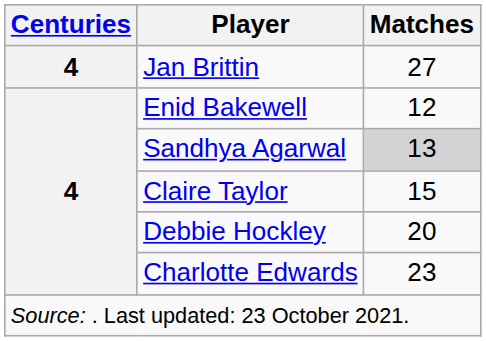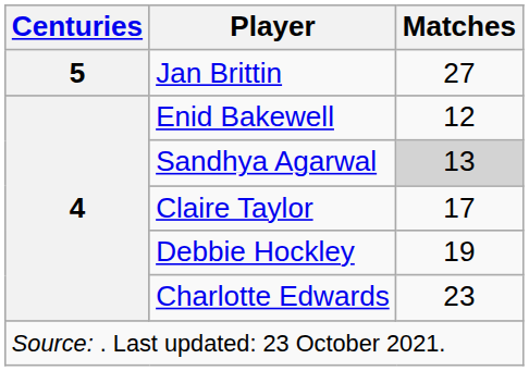 <table class="wikitable">
 <tr>
 <th><a href='#'>Centuries</a></th>
 <th>Player</th>
 <th>Matches</th>
 </tr>
 <tr>
-<th>4</th>
+<th>5</th>
 <td> <a href='#'>Jan Brittin</a></td>
 <td align="center">27</td>
 </tr>
 <tr>
 <th rowspan=5 valign="middle">4</th>
 <td> <a href='#'>Enid Bakewell</a></td>
 <td align="center">12</td>
 </tr>
 <tr>
 <td> <a href='#'>Sandhya Agarwal</a></td>
 <td align="center" style="background: lightgrey;">13</td>
 </tr>
 <tr>
 <td> <a href='#'>Claire Taylor</a></td>
-<td align="center">15</td>
+<td align="center">17</td>
 </tr>
 <tr>
 <td> <a href='#'>Debbie Hockley</a></td>
-<td align="center">20</td>
+<td align="center">19</td>
 </tr>
 <tr>
 <td> <a href='#'>Charlotte Edwards</a></td>
 <td align="center">23</td>
 </tr>
 <tr>
 <td colspan=4><small><em>Source: </em>. Last updated: 23 October 2021.</small></td>
 </tr>
 </table>
